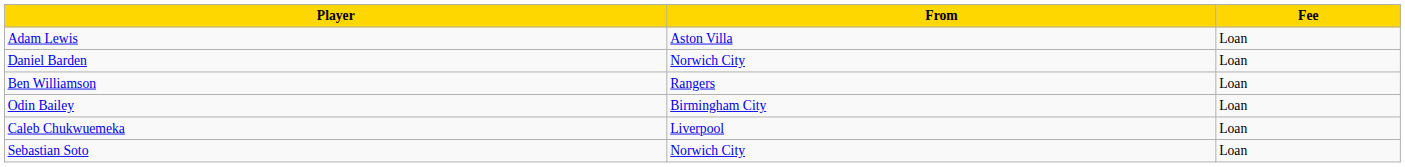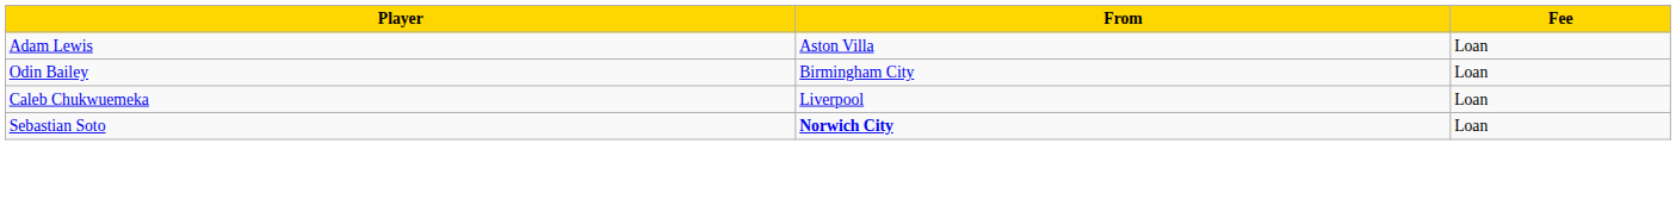 <table class="wikitable" style="text-align:left; font-size:95%;width:98%;">
 <tr>
 <th style="background:gold; color:black;">Player</th>
 <th style="background:gold; color:black;">From</th>
 <th style="background:gold; color:black;">Fee</th>
 </tr>
 <tr>
 <td> <a href='#'>Adam Lewis</a></td>
 <td> <a href='#'>Aston Villa</a></td>
-<td>Loan</td>
-</tr>
-<tr>
-<td> <a href='#'>Daniel Barden</a></td>
-<td> <a href='#'>Norwich City</a></td>
-<td>Loan</td>
-</tr>
-<tr>
-<td> <a href='#'>Ben Williamson</a></td>
-<td> <a href='#'>Rangers</a></td>
 <td>Loan</td>
 </tr>
 <tr>
 <td> <a href='#'>Odin Bailey</a></td>
 <td> <a href='#'>Birmingham City</a></td>
 <td>Loan</td>
 </tr>
 <tr>
 <td> <a href='#'>Caleb Chukwuemeka</a></td>
 <td> <a href='#'>Liverpool</a></td>
 <td>Loan</td>
 </tr>
 <tr>
 <td> <a href='#'>Sebastian Soto</a></td>
-<td> <a href='#'>Norwich City</a></td>
+<td><strong> <a href='#'>Norwich City</a></strong></td>
 <td>Loan</td>
 </tr>
 </table>
